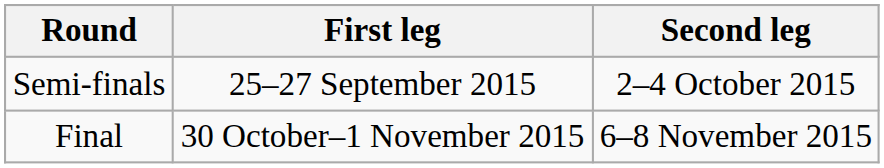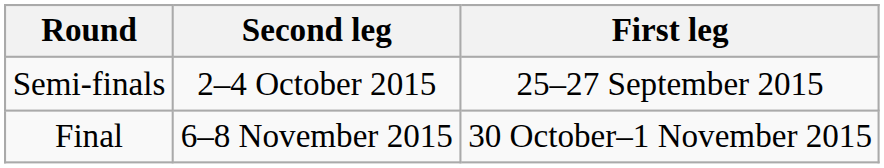 <table class="wikitable" style="text-align:center">
 <tr>
 <th>Round</th>
+<th>Second leg</th>
 <th>First leg</th>
-<th>Second leg</th>
 </tr>
 <tr>
 <td>Semi-finals</td>
+<td>2–4 October 2015</td>
 <td>25–27 September 2015</td>
-<td>2–4 October 2015</td>
 </tr>
 <tr>
 <td>Final</td>
+<td>6–8 November 2015</td>
 <td>30 October–1 November 2015</td>
-<td>6–8 November 2015</td>
 </tr>
 </table>
